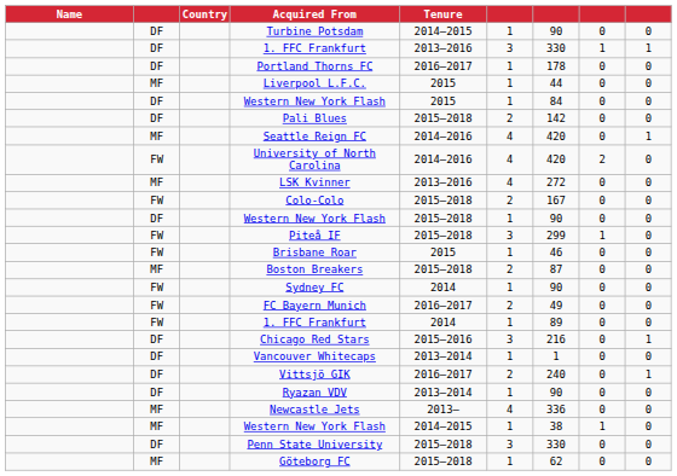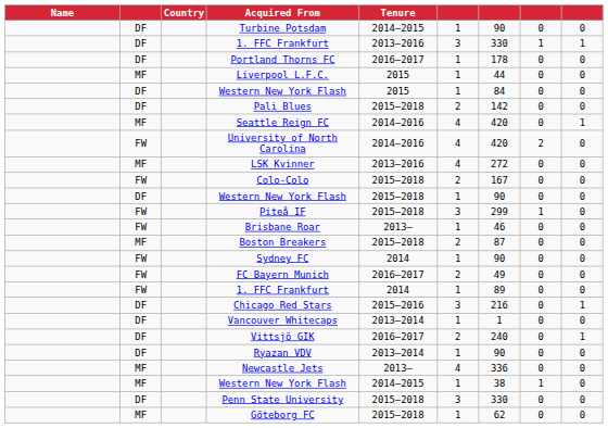 <table class="wikitable sortable" style="text-align:center;">
 <tr>
 <th style="color:white; background:#D52635; width:150px;" scope=col>Name</th>
 <th style="color:white; background:#D52635; width:50px;" scope=col></th>
 <th style="color:white; background:#D52635; width:50px;" scope=col>Country</th>
 <th style="color:white; background:#D52635; width:200px;" scope=col>Acquired From</th>
 <th style="color:white; background:#D52635; width:100px;" scope=col>Tenure</th>
 <th style="color:white; background:#D52635; width:50px;" scope=col></th>
 <th style="color:white; background:#D52635; width:50px;" scope=col></th>
 <th style="color:white; background:#D52635; width:50px;"  scope=col></th>
 <th style="color:white; background:#D52635; width:50px;"  scope=col></th>
 </tr>
 <tr>
 <td align="left"></td>
 <td>DF</td>
 <td></td>
 <td> <a href='#'>Turbine Potsdam</a></td>
 <td>2014–2015</td>
 <td>1</td>
 <td>90</td>
 <td>0</td>
 <td>0</td>
 </tr>
 <tr>
 <td align="left"></td>
 <td>DF</td>
 <td></td>
 <td> <a href='#'>1. FFC Frankfurt</a></td>
 <td>2013–2016</td>
 <td>3</td>
 <td>330</td>
 <td>1</td>
 <td>1</td>
 </tr>
 <tr>
 <td align="left"></td>
 <td>DF</td>
 <td></td>
 <td> <a href='#'>Portland Thorns FC</a></td>
 <td>2016–2017</td>
 <td>1</td>
 <td>178</td>
 <td>0</td>
 <td>0</td>
 </tr>
 <tr>
 <td align="left"></td>
 <td>MF</td>
 <td></td>
 <td> <a href='#'>Liverpool L.F.C.</a></td>
 <td>2015</td>
 <td>1</td>
 <td>44</td>
 <td>0</td>
 <td>0</td>
 </tr>
 <tr>
 <td align="left"></td>
 <td>DF</td>
 <td></td>
 <td> <a href='#'>Western New York Flash</a></td>
 <td>2015</td>
 <td>1</td>
 <td>84</td>
 <td>0</td>
 <td>0</td>
 </tr>
 <tr>
 <td align="left"></td>
 <td>DF</td>
 <td></td>
 <td> <a href='#'>Pali Blues</a></td>
 <td>2015–2018</td>
 <td>2</td>
 <td>142</td>
 <td>0</td>
 <td>0</td>
 </tr>
 <tr>
 <td align="left"></td>
 <td>MF</td>
 <td></td>
 <td> <a href='#'>Seattle Reign FC</a></td>
 <td>2014–2016</td>
 <td>4</td>
 <td>420</td>
 <td>0</td>
 <td>1</td>
 </tr>
 <tr>
 <td align="left"></td>
 <td>FW</td>
 <td></td>
 <td> <a href='#'>University of North Carolina</a></td>
 <td>2014–2016</td>
 <td>4</td>
 <td>420</td>
 <td>2</td>
 <td>0</td>
 </tr>
 <tr>
 <td align="left"></td>
 <td>MF</td>
 <td></td>
 <td> <a href='#'>LSK Kvinner</a></td>
 <td>2013–2016</td>
 <td>4</td>
 <td>272</td>
 <td>0</td>
 <td>0</td>
 </tr>
 <tr>
 <td align="left"></td>
 <td>FW</td>
 <td></td>
 <td> <a href='#'>Colo-Colo</a></td>
 <td>2015–2018</td>
 <td>2</td>
 <td>167</td>
 <td>0</td>
 <td>0</td>
 </tr>
 <tr>
 <td align="left"></td>
 <td>DF</td>
 <td></td>
 <td> <a href='#'>Western New York Flash</a></td>
 <td>2015–2018</td>
 <td>1</td>
 <td>90</td>
 <td>0</td>
 <td>0</td>
 </tr>
 <tr>
 <td align="left"></td>
 <td>FW</td>
 <td></td>
 <td> <a href='#'>Piteå IF</a></td>
 <td>2015–2018</td>
 <td>3</td>
 <td>299</td>
 <td>1</td>
 <td>0</td>
 </tr>
 <tr>
 <td align="left"></td>
 <td>FW</td>
 <td></td>
 <td> <a href='#'>Brisbane Roar</a></td>
-<td>2015</td>
+<td>2013–</td>
 <td>1</td>
 <td>46</td>
 <td>0</td>
 <td>0</td>
 </tr>
 <tr>
 <td align="left"></td>
 <td>MF</td>
 <td></td>
 <td> <a href='#'>Boston Breakers</a></td>
 <td>2015–2018</td>
 <td>2</td>
 <td>87</td>
 <td>0</td>
 <td>0</td>
 </tr>
 <tr>
 <td align="left"></td>
 <td>FW</td>
 <td></td>
 <td> <a href='#'>Sydney FC</a></td>
 <td>2014</td>
 <td>1</td>
 <td>90</td>
 <td>0</td>
 <td>0</td>
 </tr>
 <tr>
 <td align="left"></td>
 <td>FW</td>
 <td></td>
 <td> <a href='#'>FC Bayern Munich</a></td>
 <td>2016–2017</td>
 <td>2</td>
 <td>49</td>
 <td>0</td>
 <td>0</td>
 </tr>
 <tr>
 <td align="left"></td>
 <td>FW</td>
 <td></td>
 <td> <a href='#'>1. FFC Frankfurt</a></td>
 <td>2014</td>
 <td>1</td>
 <td>89</td>
 <td>0</td>
 <td>0</td>
 </tr>
 <tr>
 <td align="left"></td>
 <td>DF</td>
 <td></td>
 <td> <a href='#'>Chicago Red Stars</a></td>
 <td>2015–2016</td>
 <td>3</td>
 <td>216</td>
 <td>0</td>
 <td>1</td>
 </tr>
 <tr>
 <td align="left"></td>
 <td>DF</td>
 <td></td>
 <td> <a href='#'>Vancouver Whitecaps</a></td>
 <td>2013–2014</td>
 <td>1</td>
 <td>1</td>
 <td>0</td>
 <td>0</td>
 </tr>
 <tr>
 <td align="left"></td>
 <td>DF</td>
 <td></td>
 <td> <a href='#'>Vittsjö GIK</a></td>
 <td>2016–2017</td>
 <td>2</td>
 <td>240</td>
 <td>0</td>
 <td>1</td>
 </tr>
 <tr>
 <td align="left"></td>
 <td>DF</td>
 <td></td>
 <td> <a href='#'>Ryazan VDV</a></td>
 <td>2013–2014</td>
 <td>1</td>
 <td>90</td>
 <td>0</td>
 <td>0</td>
 </tr>
 <tr>
 <td align="left"></td>
 <td>MF</td>
 <td></td>
 <td> <a href='#'>Newcastle Jets</a></td>
 <td>2013–</td>
 <td>4</td>
 <td>336</td>
 <td>0</td>
 <td>0</td>
 </tr>
 <tr>
 <td align="left"></td>
 <td>MF</td>
 <td></td>
 <td> <a href='#'>Western New York Flash</a></td>
 <td>2014–2015</td>
 <td>1</td>
 <td>38</td>
 <td>1</td>
 <td>0</td>
 </tr>
 <tr>
 <td align="left"></td>
 <td>DF</td>
 <td></td>
 <td> <a href='#'>Penn State University</a></td>
 <td>2015–2018</td>
 <td>3</td>
 <td>330</td>
 <td>0</td>
 <td>0</td>
 </tr>
 <tr>
 <td align="left"></td>
 <td>MF</td>
 <td></td>
 <td> <a href='#'>Göteborg FC</a></td>
 <td>2015–2018</td>
 <td>1</td>
 <td>62</td>
 <td>0</td>
 <td>0</td>
 </tr>
 </table>
